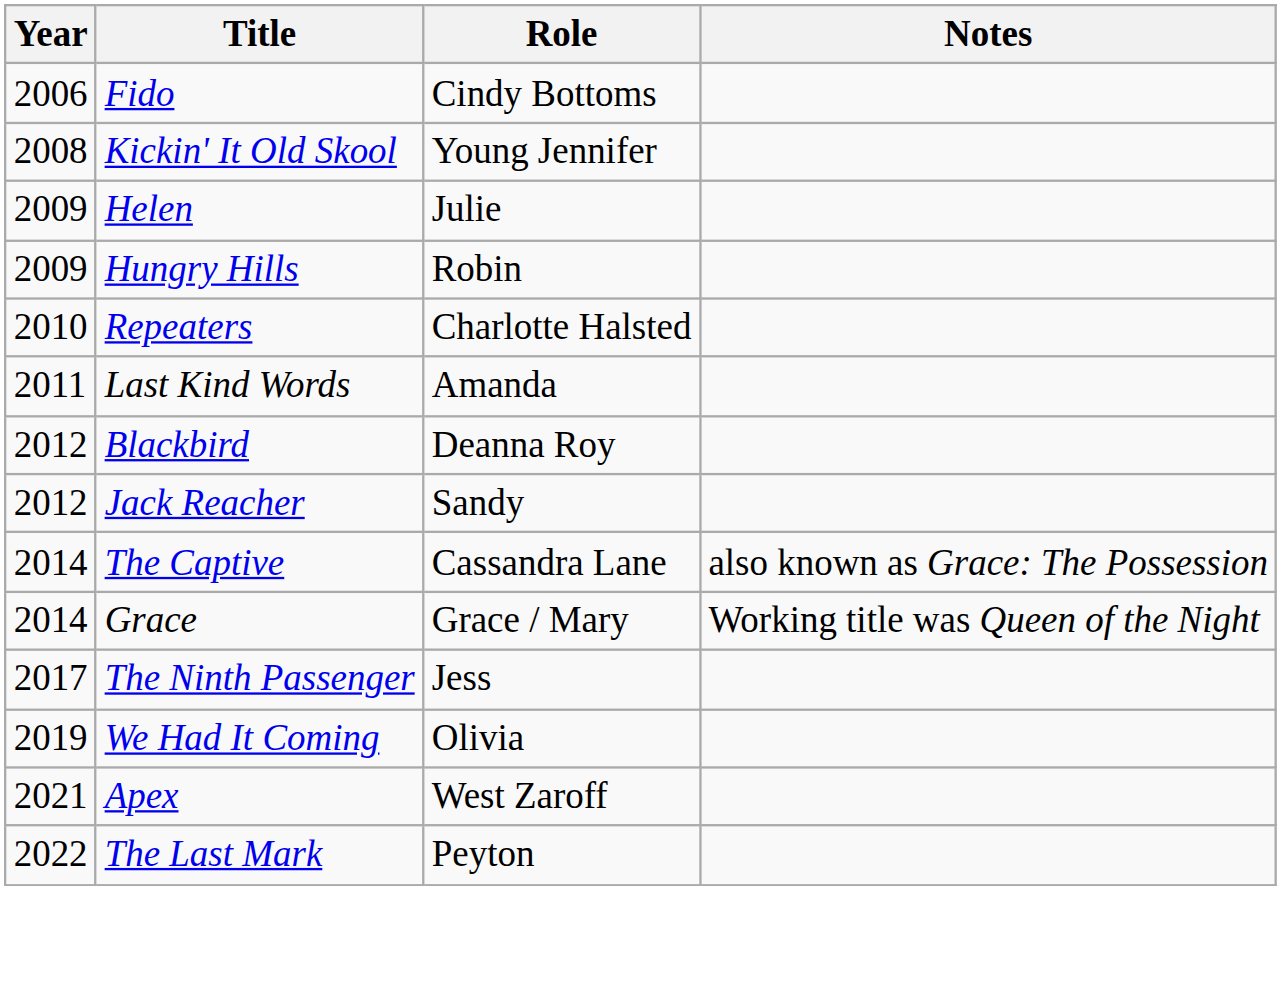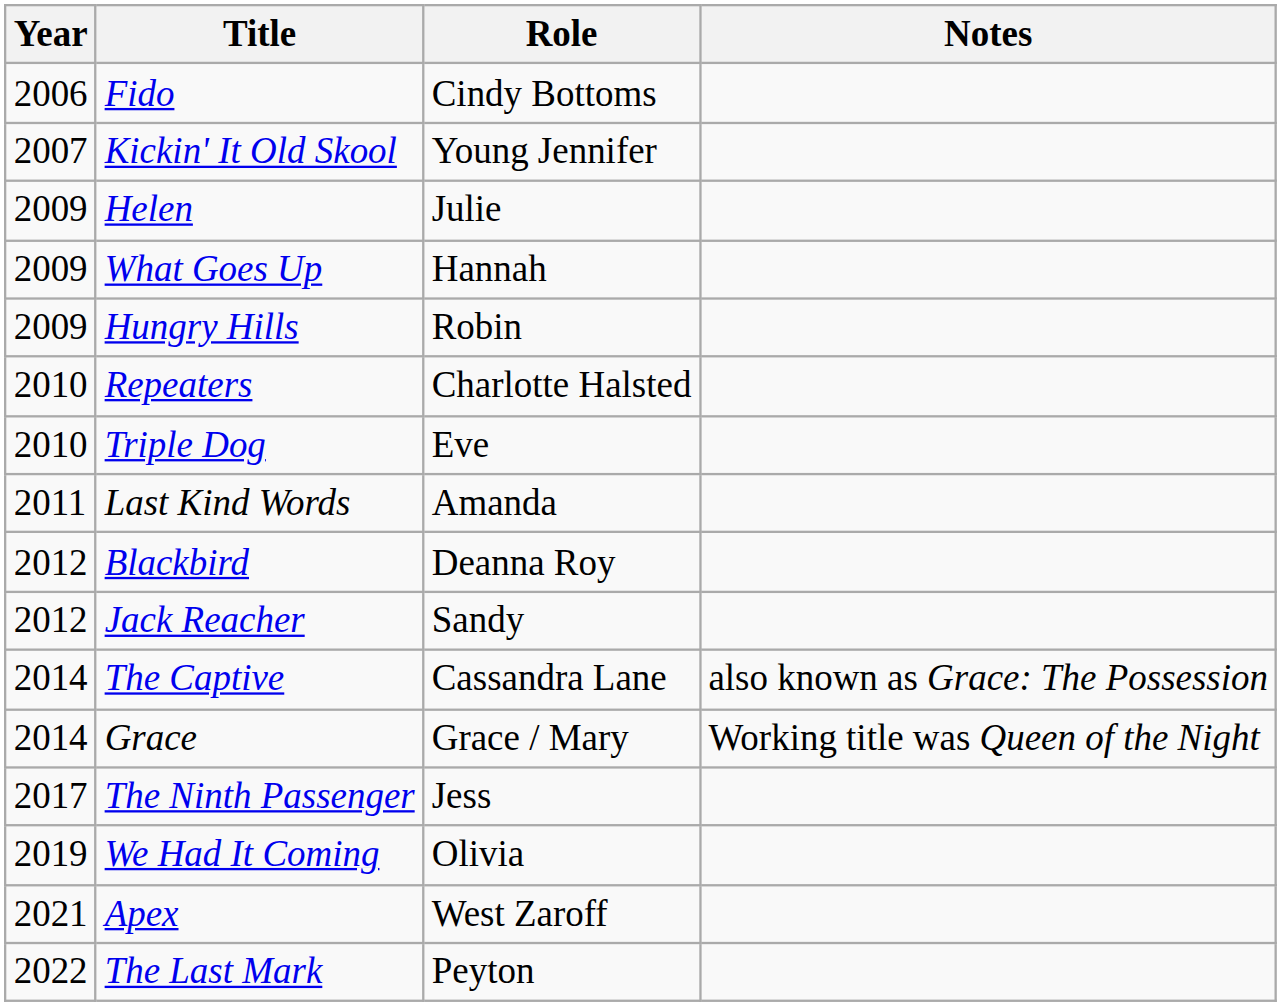 <table class="wikitable sortable">
 <tr>
 <th>Year</th>
 <th>Title</th>
 <th>Role</th>
 <th class="unsortable">Notes</th>
 </tr>
 <tr>
 <td>2006</td>
 <td><em><a href='#'>Fido</a></em></td>
 <td>Cindy Bottoms</td>
 <td></td>
 </tr>
 <tr>
-<td>2008</td>
+<td>2007</td>
 <td><em><a href='#'>Kickin' It Old Skool</a></em></td>
 <td>Young Jennifer</td>
 <td></td>
 </tr>
 <tr>
 <td>2009</td>
 <td><em><a href='#'>Helen</a></em></td>
 <td>Julie</td>
 <td></td>
 </tr>
 <tr>
 <td>2009</td>
+<td><em><a href='#'>What Goes Up</a></em></td>
+<td>Hannah</td>
+<td></td>
+</tr>
+<tr>
+<td>2009</td>
 <td><em><a href='#'>Hungry Hills</a></em></td>
 <td>Robin</td>
 <td></td>
 </tr>
 <tr>
 <td>2010</td>
 <td><em><a href='#'>Repeaters</a></em></td>
 <td>Charlotte Halsted</td>
+<td></td>
+</tr>
+<tr>
+<td>2010</td>
+<td><em><a href='#'>Triple Dog</a></em></td>
+<td>Eve</td>
 <td></td>
 </tr>
 <tr>
 <td>2011</td>
 <td><em>Last Kind Words</em></td>
 <td>Amanda</td>
 <td></td>
 </tr>
 <tr>
 <td>2012</td>
 <td><em><a href='#'>Blackbird</a></em></td>
 <td>Deanna Roy</td>
 <td></td>
 </tr>
 <tr>
 <td>2012</td>
 <td><em><a href='#'>Jack Reacher</a></em></td>
 <td>Sandy</td>
 <td></td>
 </tr>
 <tr>
 <td>2014</td>
 <td data-sort-value="Captive, The"><em><a href='#'>The Captive</a></em></td>
 <td>Cassandra Lane</td>
 <td>also known as <em>Grace: The Possession</em></td>
 </tr>
 <tr>
 <td>2014</td>
 <td><em>Grace</em></td>
 <td>Grace / Mary</td>
 <td>Working title was <em>Queen of the Night</em></td>
 </tr>
 <tr>
 <td>2017</td>
 <td data-sort-value="Ninth Passenger, The"><em><a href='#'>The Ninth Passenger</a></em></td>
 <td>Jess</td>
 <td></td>
 </tr>
 <tr>
 <td>2019</td>
 <td><em><a href='#'>We Had It Coming</a></em></td>
 <td>Olivia</td>
 <td></td>
 </tr>
 <tr>
 <td>2021</td>
 <td><em><a href='#'>Apex</a></em></td>
 <td>West Zaroff</td>
 <td></td>
 </tr>
 <tr>
 <td>2022</td>
 <td data-sort-value="Last Mark, The"><em><a href='#'>The Last Mark</a></em></td>
 <td>Peyton</td>
 <td></td>
 </tr>
 </table>
